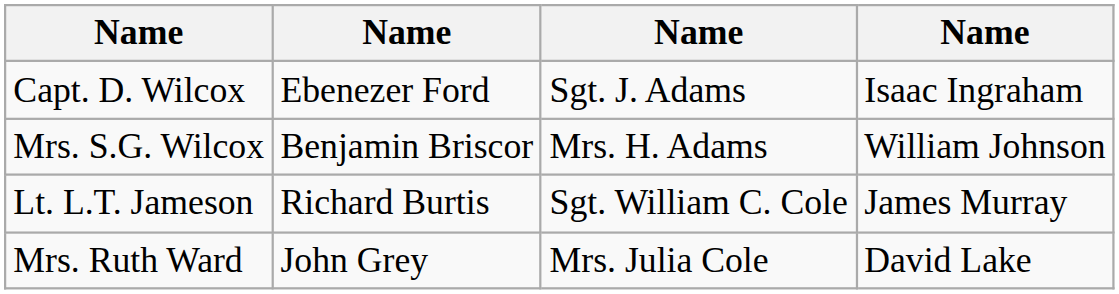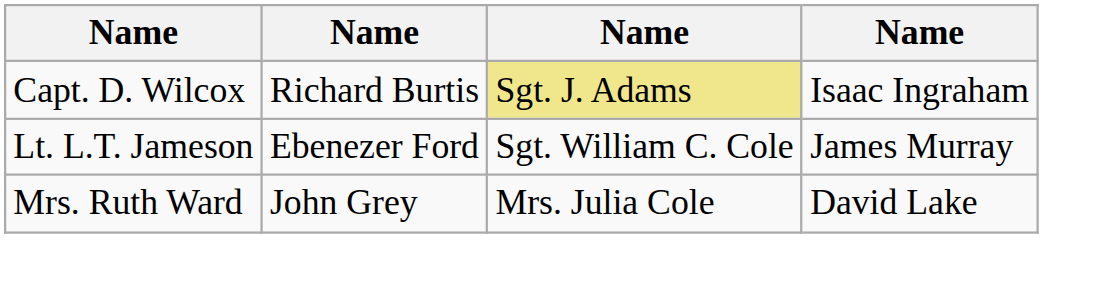 <table class="wikitable">
 <tr>
 <th>Name</th>
 <th>Name</th>
 <th>Name</th>
 <th>Name</th>
 </tr>
 <tr>
 <td>Capt. D. Wilcox</td>
-<td>Ebenezer Ford</td>
-<td>Sgt. J. Adams</td>
+<td>Richard Burtis</td>
+<td style="background: khaki;">Sgt. J. Adams</td>
 <td>Isaac Ingraham</td>
 </tr>
 <tr>
-<td>Mrs. S.G. Wilcox</td>
-<td>Benjamin Briscor</td>
-<td>Mrs. H. Adams</td>
-<td>William Johnson</td>
-</tr>
-<tr>
 <td>Lt. L.T. Jameson</td>
-<td>Richard Burtis</td>
+<td>Ebenezer Ford</td>
 <td>Sgt. William C. Cole</td>
 <td>James Murray</td>
 </tr>
 <tr>
 <td>Mrs. Ruth Ward</td>
 <td>John Grey</td>
 <td>Mrs. Julia Cole</td>
 <td>David Lake</td>
 </tr>
 </table>
